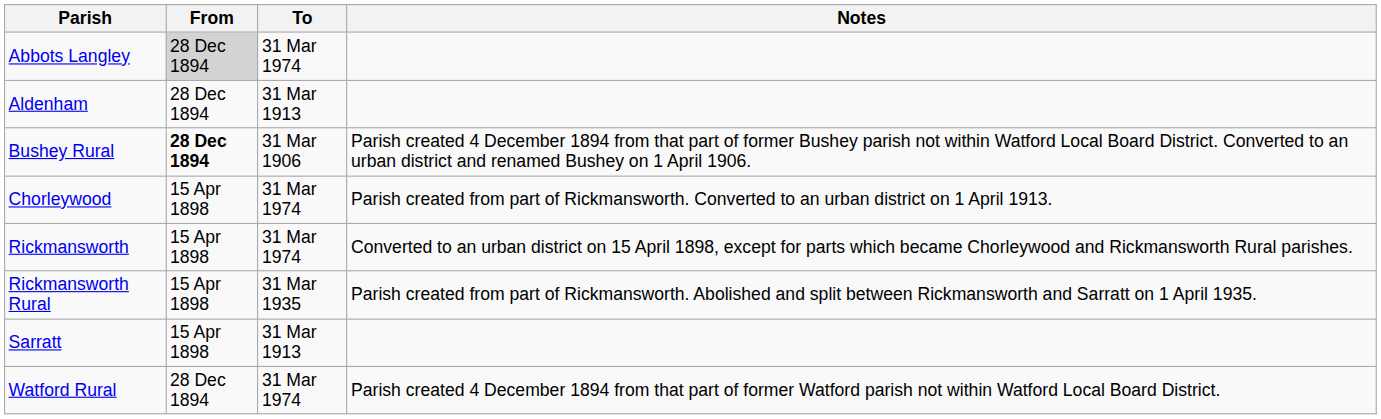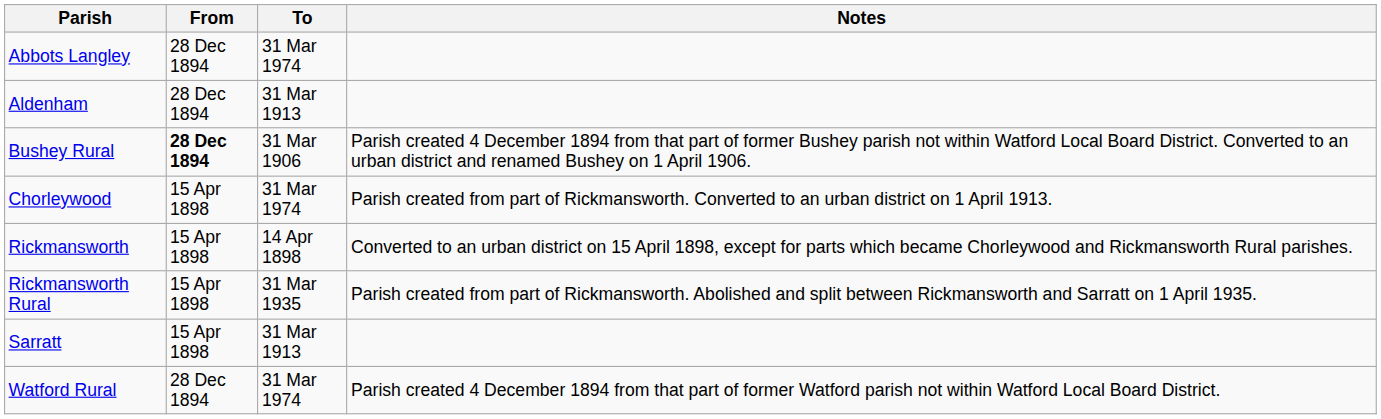 <table class="wikitable sortable">
 <tr>
 <th>Parish</th>
 <th>From</th>
 <th>To</th>
 <th class="unsortable">Notes</th>
 </tr>
 <tr>
 <td><a href='#'>Abbots Langley</a></td>
-<td style="background: lightgrey;">28 Dec 1894</td>
+<td>28 Dec 1894</td>
 <td>31 Mar 1974</td>
 <td></td>
 </tr>
 <tr>
 <td><a href='#'>Aldenham</a></td>
 <td>28 Dec 1894</td>
 <td>31 Mar 1913</td>
 <td></td>
 </tr>
 <tr>
 <td><a href='#'>Bushey Rural</a></td>
 <td><strong>28 Dec 1894</strong></td>
 <td>31 Mar 1906</td>
 <td>Parish created 4 December 1894 from that part of former Bushey parish not within Watford Local Board District. Converted to an urban district and renamed Bushey on 1 April 1906.</td>
 </tr>
 <tr>
 <td><a href='#'>Chorleywood</a></td>
 <td>15 Apr 1898</td>
 <td>31 Mar 1974</td>
 <td>Parish created from part of Rickmansworth. Converted to an urban district on 1 April 1913.</td>
 </tr>
 <tr>
 <td><a href='#'>Rickmansworth</a></td>
 <td>15 Apr 1898</td>
-<td>31 Mar 1974</td>
+<td>14 Apr 1898</td>
 <td>Converted to an urban district on 15 April 1898, except for parts which became Chorleywood and Rickmansworth Rural parishes.</td>
 </tr>
 <tr>
 <td><a href='#'>Rickmansworth Rural</a></td>
 <td>15 Apr 1898</td>
 <td>31 Mar 1935</td>
 <td>Parish created from part of Rickmansworth. Abolished and split between Rickmansworth and Sarratt on 1 April 1935.</td>
 </tr>
 <tr>
 <td><a href='#'>Sarratt</a></td>
 <td>15 Apr 1898</td>
 <td>31 Mar 1913</td>
 <td></td>
 </tr>
 <tr>
 <td><a href='#'>Watford Rural</a></td>
 <td>28 Dec 1894</td>
 <td>31 Mar 1974</td>
 <td>Parish created 4 December 1894 from that part of former Watford parish not within Watford Local Board District.</td>
 </tr>
 </table>
